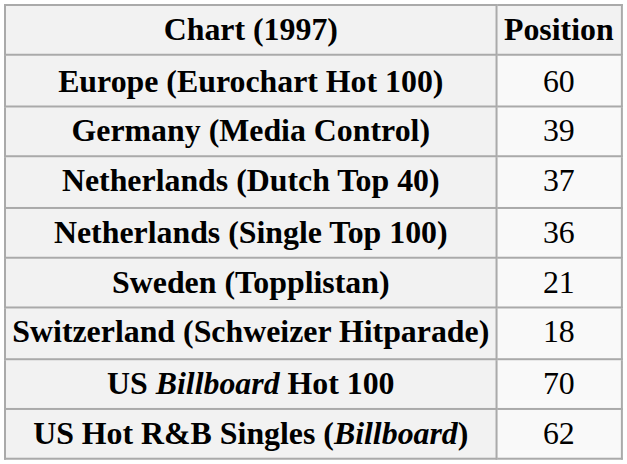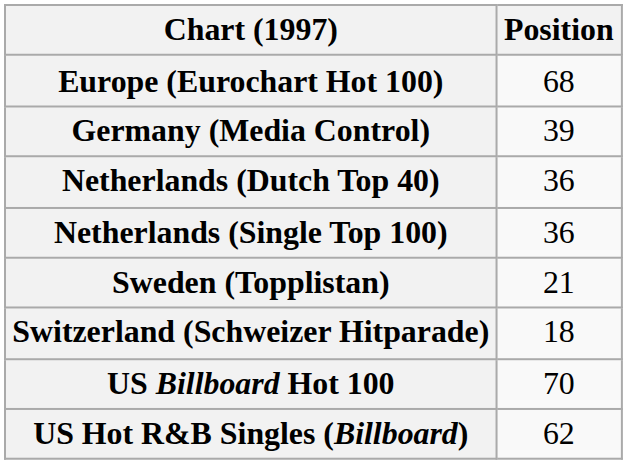 <table class="wikitable sortable plainrowheaders">
 <tr>
 <th>Chart (1997)</th>
 <th>Position</th>
 </tr>
 <tr>
 <th scope="row">Europe (Eurochart Hot 100)</th>
-<td align="center">60</td>
+<td align="center">68</td>
 </tr>
 <tr>
 <th scope="row">Germany (Media Control)</th>
 <td align="center">39</td>
 </tr>
 <tr>
 <th scope="row">Netherlands (Dutch Top 40)</th>
-<td align="center">37</td>
+<td align="center">36</td>
 </tr>
 <tr>
 <th scope="row">Netherlands (Single Top 100)</th>
 <td align="center">36</td>
 </tr>
 <tr>
 <th scope="row">Sweden (Topplistan)</th>
 <td align="center">21</td>
 </tr>
 <tr>
 <th scope="row">Switzerland (Schweizer Hitparade)</th>
 <td align="center">18</td>
 </tr>
 <tr>
 <th scope="row">US <em>Billboard</em> Hot 100</th>
 <td align="center">70</td>
 </tr>
 <tr>
 <th scope="row">US Hot R&B Singles (<em>Billboard</em>)</th>
 <td align="center">62</td>
 </tr>
 </table>
